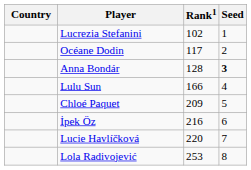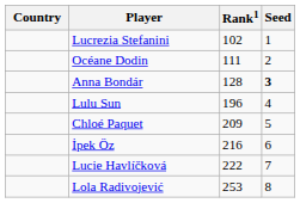 <table class="sortable wikitable">
 <tr>
 <th width="70">Country</th>
 <th width="175">Player</th>
 <th>Rank<sup>1</sup></th>
 <th>Seed</th>
 </tr>
 <tr>
 <td></td>
 <td><a href='#'>Lucrezia Stefanini</a></td>
 <td>102</td>
 <td>1</td>
 </tr>
 <tr>
 <td></td>
 <td><a href='#'>Océane Dodin</a></td>
-<td>117</td>
+<td>111</td>
 <td>2</td>
 </tr>
 <tr>
 <td></td>
 <td><a href='#'>Anna Bondár</a></td>
 <td>128</td>
 <td><strong>3</strong></td>
 </tr>
 <tr>
 <td></td>
 <td><a href='#'>Lulu Sun</a></td>
-<td>166</td>
+<td>196</td>
 <td>4</td>
 </tr>
 <tr>
 <td></td>
 <td><a href='#'>Chloé Paquet</a></td>
 <td>209</td>
 <td>5</td>
 </tr>
 <tr>
 <td></td>
 <td><a href='#'>İpek Öz</a></td>
 <td>216</td>
 <td>6</td>
 </tr>
 <tr>
 <td></td>
 <td><a href='#'>Lucie Havlíčková</a></td>
-<td>220</td>
+<td>222</td>
 <td>7</td>
 </tr>
 <tr>
 <td></td>
 <td><a href='#'>Lola Radivojević</a></td>
 <td>253</td>
 <td>8</td>
 </tr>
 </table>
